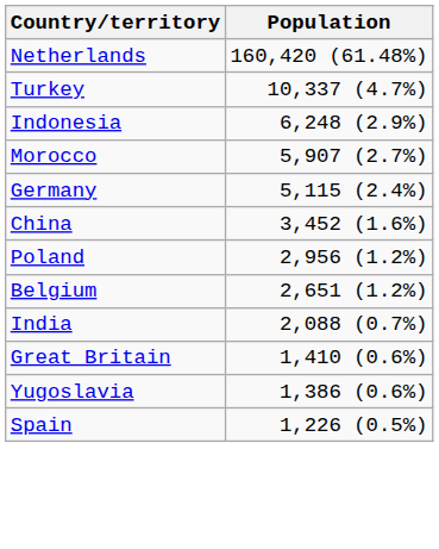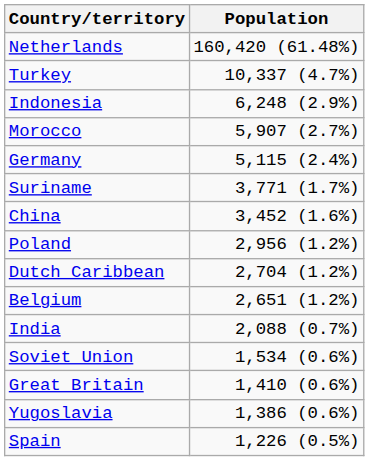 <table class="wikitable floatright">
 <tr>
 <th>Country/territory</th>
 <th>Population</th>
 </tr>
 <tr>
 <td> <a href='#'>Netherlands</a></td>
 <td style="text-align:right;">160,420 (61.48%)</td>
 </tr>
 <tr>
 <td> <a href='#'>Turkey</a></td>
 <td style="text-align:right;">10,337 (4.7%)</td>
 </tr>
 <tr>
 <td> <a href='#'>Indonesia</a></td>
 <td style="text-align:right;">6,248 (2.9%)</td>
 </tr>
 <tr>
 <td> <a href='#'>Morocco</a></td>
 <td style="text-align:right;">5,907 (2.7%)</td>
 </tr>
 <tr>
 <td> <a href='#'>Germany</a></td>
 <td style="text-align:right;">5,115 (2.4%)</td>
 </tr>
 <tr>
+<td> <a href='#'>Suriname</a></td>
+<td style="text-align:right;">3,771 (1.7%)</td>
+</tr>
+<tr>
 <td> <a href='#'>China</a></td>
 <td style="text-align:right;">3,452 (1.6%)</td>
 </tr>
 <tr>
 <td> <a href='#'>Poland</a></td>
 <td style="text-align:right;">2,956 (1.2%)</td>
 </tr>
 <tr>
+<td> <a href='#'>Dutch Caribbean</a></td>
+<td style="text-align:right;">2,704 (1.2%)</td>
+</tr>
+<tr>
 <td> <a href='#'>Belgium</a></td>
 <td style="text-align:right;">2,651 (1.2%)</td>
 </tr>
 <tr>
 <td> <a href='#'>India</a></td>
 <td style="text-align:right;">2,088	(0.7%)</td>
+</tr>
+<tr>
+<td> <a href='#'>Soviet Union</a></td>
+<td style="text-align:right;">1,534	(0.6%)</td>
 </tr>
 <tr>
 <td> <a href='#'>Great Britain</a></td>
 <td style="text-align:right;">1,410 (0.6%)</td>
 </tr>
 <tr>
 <td> <a href='#'>Yugoslavia</a></td>
 <td style="text-align:right;">1,386 (0.6%)</td>
 </tr>
 <tr>
 <td> <a href='#'>Spain</a></td>
 <td style="text-align:right;">1,226  (0.5%)</td>
 </tr>
 </table>
